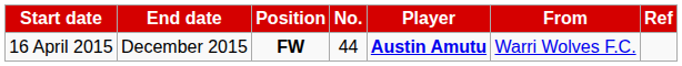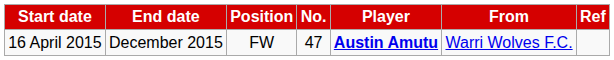 <table class="wikitable sortable">
 <tr>
 <th style="background:#d50000; color:white;"><strong>Start date</strong></th>
 <th style="background:#d50000; color:white;"><strong>End date</strong></th>
 <th style="background:#d50000; color:white;"><strong>Position</strong></th>
 <th style="background:#d50000; color:white;"><strong>No.</strong></th>
 <th style="background:#d50000; color:white;"><strong>Player</strong></th>
 <th style="background:#d50000; color:white;"><strong>From</strong></th>
 <th style="background:#d50000; color:white;"><strong>Ref</strong></th>
 </tr>
 <tr>
 <td>16 April 2015</td>
 <td>December 2015</td>
-<td style="text-align:center;"><strong>FW</strong></td>
-<td style="text-align:center;">44</td>
+<td style="text-align:center;">FW</td>
+<td style="text-align:center;">47</td>
 <td style="text-align:left;"><strong> <a href='#'>Austin Amutu</a></strong></td>
 <td style="text-align:left;"> <a href='#'>Warri Wolves F.C.</a></td>
 <td></td>
 </tr>
 </table>
